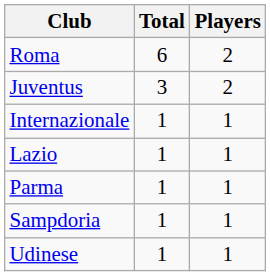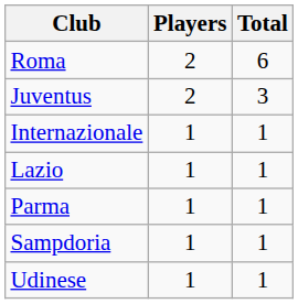 <table class="sortable wikitable">
 <tr>
 <th>Club</th>
+<th>Players</th>
 <th>Total</th>
-<th>Players</th>
 </tr>
 <tr>
 <td><a href='#'>Roma</a></td>
+<td align=center>2</td>
 <td align=center>6</td>
-<td align=center>2</td>
 </tr>
 <tr>
 <td><a href='#'>Juventus</a></td>
+<td align=center>2</td>
 <td align=center>3</td>
-<td align=center>2</td>
 </tr>
 <tr>
 <td><a href='#'>Internazionale</a></td>
 <td align=center>1</td>
 <td align=center>1</td>
 </tr>
 <tr>
 <td><a href='#'>Lazio</a></td>
 <td align=center>1</td>
 <td align=center>1</td>
 </tr>
 <tr>
 <td><a href='#'>Parma</a></td>
 <td align=center>1</td>
 <td align=center>1</td>
 </tr>
 <tr>
 <td><a href='#'>Sampdoria</a></td>
 <td align=center>1</td>
 <td align=center>1</td>
 </tr>
 <tr>
 <td><a href='#'>Udinese</a></td>
 <td align=center>1</td>
 <td align=center>1</td>
 </tr>
 </table>
